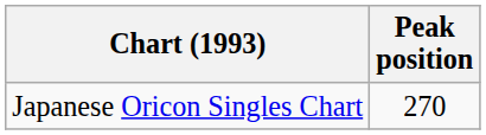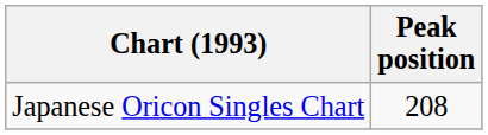 <table class="wikitable">
 <tr>
 <th>Chart (1993)</th>
 <th>Peak<br>position</th>
 </tr>
 <tr>
 <td>Japanese <a href='#'>Oricon Singles Chart</a></td>
-<td align="center">270</td>
+<td align="center">208</td>
 </tr>
 </table>
